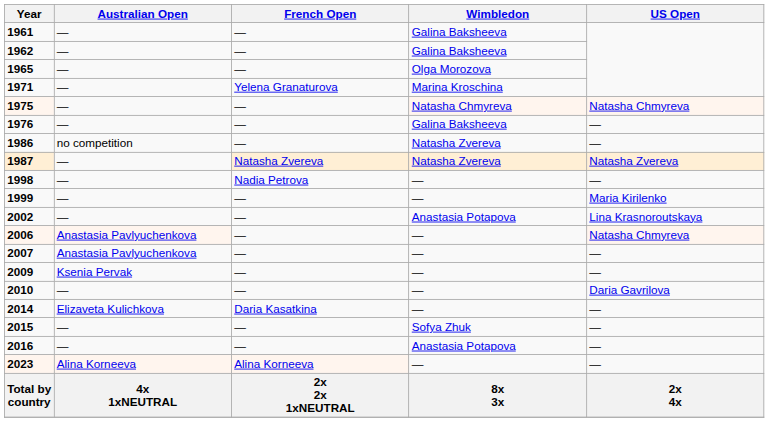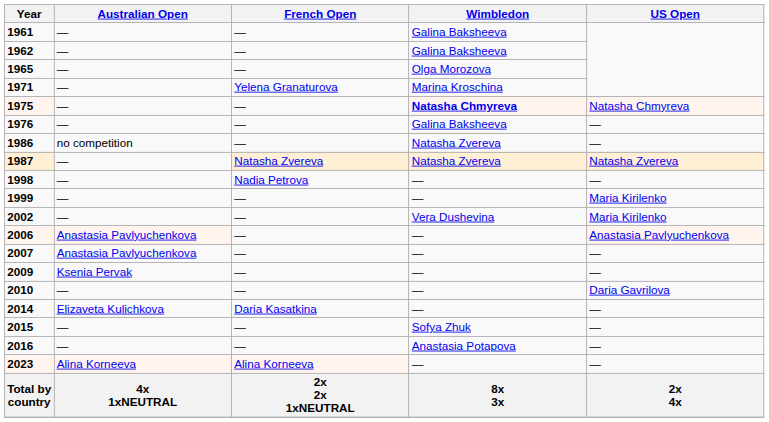 <table class="wikitable sortable" style="font-size: 85%">
 <tr bgcolor="#efefef">
 <th>Year</th>
 <th style="width:200px"><a href='#'>Australian Open</a></th>
 <th style="width:200px"><a href='#'>French Open</a></th>
 <th style="width:200px"><a href='#'>Wimbledon</a></th>
 <th style="width:200px"><a href='#'>US Open</a></th>
 </tr>
 <tr>
 <td><strong>1961</strong></td>
 <td>—</td>
 <td>—</td>
 <td> <a href='#'>Galina Baksheeva</a> <br> </td>
 <td rowspan="4"></td>
 </tr>
 <tr>
 <td><strong>1962</strong></td>
 <td>—</td>
 <td>—</td>
 <td> <a href='#'>Galina Baksheeva</a> <br> </td>
 </tr>
 <tr>
 <td><strong>1965</strong></td>
 <td>—</td>
 <td>—</td>
 <td> <a href='#'>Olga Morozova</a> <br> </td>
 </tr>
 <tr>
 <td><strong>1971</strong></td>
 <td>—</td>
 <td> <a href='#'>Yelena Granaturova</a> <br> </td>
 <td> <a href='#'>Marina Kroschina</a>  <br> </td>
 </tr>
 <tr>
 <td bgcolor="FFF5EE"><strong>1975</strong></td>
 <td>—</td>
 <td>—</td>
-<td bgcolor="FFF5EE"> <a href='#'>Natasha Chmyreva</a> <br> </td>
+<td bgcolor="FFF5EE"><strong> <a href='#'>Natasha Chmyreva</a> <br> </strong></td>
 <td bgcolor="FFF5EE"> <a href='#'>Natasha Chmyreva</a> <br> </td>
 </tr>
 <tr>
 <td><strong>1976</strong></td>
 <td>—</td>
 <td>—</td>
 <td> <a href='#'>Galina Baksheeva</a> <br> </td>
 <td>—</td>
 </tr>
 <tr>
 <td><strong>1986</strong></td>
 <td>no competition</td>
 <td>—</td>
 <td> <a href='#'>Natasha Zvereva</a> <br> </td>
 <td>—</td>
 </tr>
 <tr>
 <td bgcolor="FFEFD5"><strong>1987</strong></td>
 <td>—</td>
 <td bgcolor="FFEFD5"> <a href='#'>Natasha Zvereva</a> <br> </td>
 <td bgcolor="FFEFD5"> <a href='#'>Natasha Zvereva</a> <br> </td>
 <td bgcolor="FFEFD5"> <a href='#'>Natasha Zvereva</a> <br> </td>
 </tr>
 <tr>
 <td><strong>1998</strong></td>
 <td>—</td>
 <td> <a href='#'>Nadia Petrova</a></td>
 <td>—</td>
 <td>—</td>
 </tr>
 <tr>
 <td><strong>1999</strong></td>
 <td>—</td>
 <td>—</td>
 <td>—</td>
 <td> <a href='#'>Maria Kirilenko</a></td>
 </tr>
 <tr>
 <td><strong>2002</strong></td>
 <td>—</td>
 <td>—</td>
-<td> <a href='#'>Anastasia Potapova</a></td>
-<td> <a href='#'>Lina Krasnoroutskaya</a></td>
+<td> <a href='#'>Vera Dushevina</a></td>
+<td> <a href='#'>Maria Kirilenko</a></td>
 </tr>
 <tr>
 <td bgcolor="FFF5EE"><strong>2006</strong></td>
 <td bgcolor="FFF5EE"> <a href='#'>Anastasia Pavlyuchenkova</a></td>
 <td>—</td>
 <td>—</td>
-<td bgcolor="FFF5EE"> <a href='#'>Natasha Chmyreva</a> <br> </td>
+<td bgcolor="FFF5EE"> <a href='#'>Anastasia Pavlyuchenkova</a></td>
 </tr>
 <tr>
 <td><strong>2007</strong></td>
 <td> <a href='#'>Anastasia Pavlyuchenkova</a></td>
 <td>—</td>
 <td>—</td>
 <td>—</td>
 </tr>
 <tr>
 <td><strong>2009</strong></td>
 <td> <a href='#'>Ksenia Pervak</a>  <br> </td>
 <td>—</td>
 <td>—</td>
 <td>—</td>
 </tr>
 <tr>
 <td><strong>2010</strong></td>
 <td>—</td>
 <td>—</td>
 <td>—</td>
 <td> <a href='#'>Daria Gavrilova</a> <br> </td>
 </tr>
 <tr>
 <td><strong>2014</strong></td>
 <td> <a href='#'>Elizaveta Kulichkova</a></td>
 <td> <a href='#'>Daria Kasatkina</a> <br> </td>
 <td>—</td>
 <td>—</td>
 </tr>
 <tr>
 <td><strong>2015</strong></td>
 <td>—</td>
 <td>—</td>
 <td> <a href='#'>Sofya Zhuk</a></td>
 <td>—</td>
 </tr>
 <tr>
 <td><strong>2016</strong></td>
 <td>—</td>
 <td>—</td>
 <td> <a href='#'>Anastasia Potapova</a></td>
 <td>—</td>
 </tr>
 <tr>
 <td bgcolor="FFF5EE"><strong>2023</strong></td>
 <td bgcolor="#FFF5EE"> <a href='#'>Alina Korneeva</a></td>
 <td bgcolor="#FFF5EE"> <a href='#'>Alina Korneeva</a></td>
 <td>—</td>
 <td>—</td>
 </tr>
 <tr>
 <th>Total by<br> country</th>
 <th>4x<br>1xNEUTRAL</th>
 <th>2x<br> 2x<br>1xNEUTRAL</th>
 <th>8x<br> 3x</th>
 <th>2x<br> 4x</th>
 </tr>
 <tr>
 </tr>
 </table>
